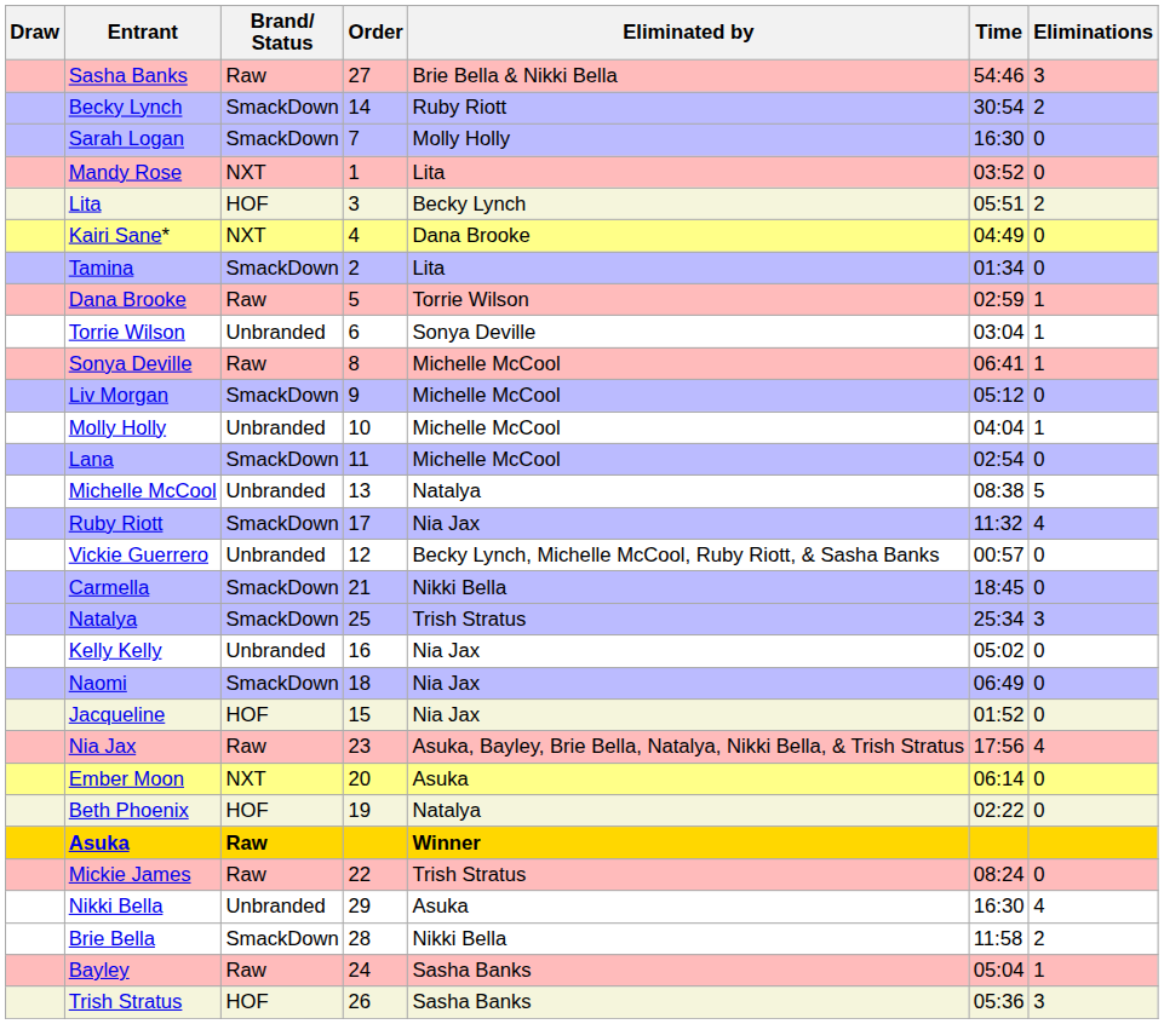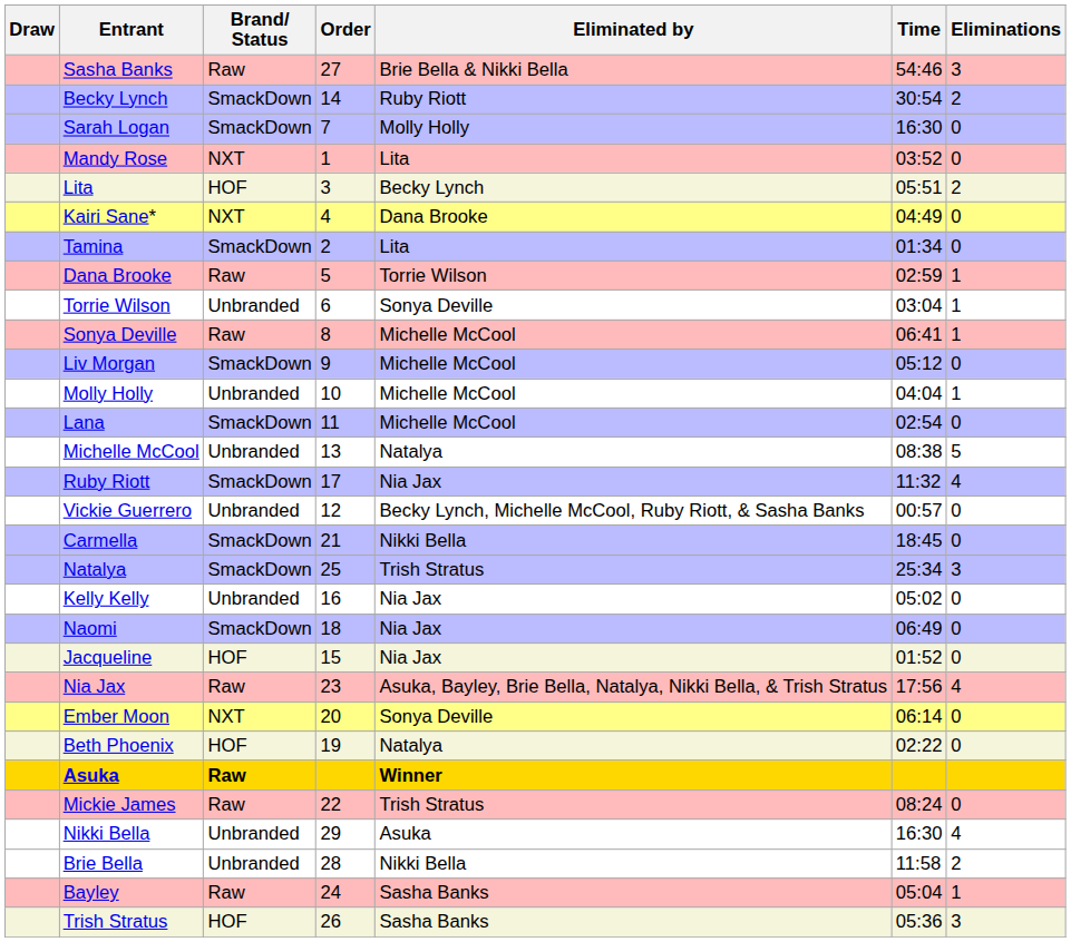 <table class="wikitable sortable">
 <tr>
 <th>Draw</th>
 <th>Entrant</th>
 <th>Brand/<br>Status</th>
 <th>Order</th>
 <th>Eliminated by</th>
 <th>Time</th>
 <th>Eliminations</th>
 </tr>
 <tr style="background: #FBB;">
 <td></td>
 <td><a href='#'>Sasha Banks</a></td>
 <td>Raw</td>
 <td>27</td>
 <td>Brie Bella & Nikki Bella</td>
 <td>54:46</td>
 <td>3</td>
 </tr>
 <tr style="background: #BBF;">
 <td></td>
 <td><a href='#'>Becky Lynch</a></td>
 <td>SmackDown</td>
 <td>14</td>
 <td>Ruby Riott</td>
 <td>30:54</td>
 <td>2</td>
 </tr>
 <tr style="background: #BBF;">
 <td></td>
 <td><a href='#'>Sarah Logan</a></td>
 <td>SmackDown</td>
 <td>7</td>
 <td>Molly Holly</td>
 <td>16:30</td>
 <td>0</td>
 </tr>
 <tr style="background: #FBB;">
 <td></td>
 <td><a href='#'>Mandy Rose</a></td>
 <td>NXT</td>
 <td>1</td>
 <td>Lita</td>
 <td>03:52</td>
 <td>0</td>
 </tr>
 <tr style="background: Beige">
 <td></td>
 <td><a href='#'>Lita</a></td>
 <td>HOF</td>
 <td>3</td>
 <td>Becky Lynch</td>
 <td>05:51</td>
 <td>2</td>
 </tr>
 <tr style="background: #FF8;">
 <td></td>
 <td><a href='#'>Kairi Sane</a>*</td>
 <td>NXT</td>
 <td>4</td>
 <td>Dana Brooke</td>
 <td>04:49</td>
 <td>0</td>
 </tr>
 <tr style="background: #BBF;">
 <td></td>
 <td><a href='#'>Tamina</a></td>
 <td>SmackDown</td>
 <td>2</td>
 <td>Lita</td>
 <td>01:34</td>
 <td>0</td>
 </tr>
 <tr style="background: #FBB;">
 <td></td>
 <td><a href='#'>Dana Brooke</a></td>
 <td>Raw</td>
 <td>5</td>
 <td>Torrie Wilson</td>
 <td>02:59</td>
 <td>1</td>
 </tr>
 <tr style="background: #FFF;">
 <td></td>
 <td><a href='#'>Torrie Wilson</a></td>
 <td>Unbranded</td>
 <td>6</td>
 <td>Sonya Deville</td>
 <td>03:04</td>
 <td>1</td>
 </tr>
 <tr style="background: #FBB;">
 <td></td>
 <td><a href='#'>Sonya Deville</a></td>
 <td>Raw</td>
 <td>8</td>
 <td>Michelle McCool</td>
 <td>06:41</td>
 <td>1</td>
 </tr>
 <tr style="background: #BBF;">
 <td></td>
 <td><a href='#'>Liv Morgan</a></td>
 <td>SmackDown</td>
 <td>9</td>
 <td>Michelle McCool</td>
 <td>05:12</td>
 <td>0</td>
 </tr>
 <tr style="background: #FFF;">
 <td></td>
 <td><a href='#'>Molly Holly</a></td>
 <td>Unbranded</td>
 <td>10</td>
 <td>Michelle McCool</td>
 <td>04:04</td>
 <td>1</td>
 </tr>
 <tr style="background: #BBF;">
 <td></td>
 <td><a href='#'>Lana</a></td>
 <td>SmackDown</td>
 <td>11</td>
 <td>Michelle McCool</td>
 <td>02:54</td>
 <td>0</td>
 </tr>
 <tr style="background: #FFF;">
 <td></td>
 <td><a href='#'>Michelle McCool</a></td>
 <td>Unbranded</td>
 <td>13</td>
 <td>Natalya</td>
 <td>08:38</td>
 <td>5</td>
 </tr>
 <tr style="background: #BBF;">
 <td></td>
 <td><a href='#'>Ruby Riott</a></td>
 <td>SmackDown</td>
 <td>17</td>
 <td>Nia Jax</td>
 <td>11:32</td>
 <td>4</td>
 </tr>
 <tr style="background: #FFF;">
 <td></td>
 <td><a href='#'>Vickie Guerrero</a></td>
 <td>Unbranded</td>
 <td>12</td>
 <td>Becky Lynch, Michelle McCool, Ruby Riott, & Sasha Banks</td>
 <td>00:57</td>
 <td>0</td>
 </tr>
 <tr style="background: #BBF;">
 <td></td>
 <td><a href='#'>Carmella</a></td>
 <td>SmackDown</td>
 <td>21</td>
 <td>Nikki Bella</td>
 <td>18:45</td>
 <td>0</td>
 </tr>
 <tr style="background: #BBF;">
 <td></td>
 <td><a href='#'>Natalya</a></td>
 <td>SmackDown</td>
 <td>25</td>
 <td>Trish Stratus</td>
 <td>25:34</td>
 <td>3</td>
 </tr>
 <tr style="background: #FFF;">
 <td></td>
 <td><a href='#'>Kelly Kelly</a></td>
 <td>Unbranded</td>
 <td>16</td>
 <td>Nia Jax</td>
 <td>05:02</td>
 <td>0</td>
 </tr>
 <tr style="background: #BBF;">
 <td></td>
 <td><a href='#'>Naomi</a></td>
 <td>SmackDown</td>
 <td>18</td>
 <td>Nia Jax</td>
 <td>06:49</td>
 <td>0</td>
 </tr>
 <tr style="background: Beige">
 <td></td>
 <td><a href='#'>Jacqueline</a></td>
 <td>HOF</td>
 <td>15</td>
 <td>Nia Jax</td>
 <td>01:52</td>
 <td>0</td>
 </tr>
 <tr style="background: #FBB;">
 <td></td>
 <td><a href='#'>Nia Jax</a></td>
 <td>Raw</td>
 <td>23</td>
 <td>Asuka, Bayley, Brie Bella, Natalya, Nikki Bella, & Trish Stratus</td>
 <td>17:56</td>
 <td>4</td>
 </tr>
 <tr style="background: #FF8;">
 <td></td>
 <td><a href='#'>Ember Moon</a></td>
 <td>NXT</td>
 <td>20</td>
-<td>Asuka</td>
+<td>Sonya Deville</td>
 <td>06:14</td>
 <td>0</td>
 </tr>
 <tr style="background: Beige">
 <td></td>
 <td><a href='#'>Beth Phoenix</a></td>
 <td>HOF</td>
 <td>19</td>
 <td>Natalya</td>
 <td>02:22</td>
 <td>0</td>
 </tr>
 <tr style="background: Gold;">
 <td><strong></strong></td>
 <td><strong><a href='#'>Asuka</a></strong></td>
 <td><strong>Raw</strong></td>
 <td><strong></strong></td>
 <td><strong>Winner</strong></td>
 <td><strong></strong></td>
 <td><strong></strong></td>
 </tr>
 <tr style="background: #FBB;">
 <td></td>
 <td><a href='#'>Mickie James</a></td>
 <td>Raw</td>
 <td>22</td>
 <td>Trish Stratus</td>
 <td>08:24</td>
 <td>0</td>
 </tr>
 <tr style="background: #FFF;">
 <td></td>
 <td><a href='#'>Nikki Bella</a></td>
 <td>Unbranded</td>
 <td>29</td>
 <td>Asuka</td>
 <td>16:30</td>
 <td>4</td>
 </tr>
 <tr style="background: #FFF;">
 <td></td>
 <td><a href='#'>Brie Bella</a></td>
-<td>SmackDown</td>
+<td>Unbranded</td>
 <td>28</td>
 <td>Nikki Bella</td>
 <td>11:58</td>
 <td>2</td>
 </tr>
 <tr style="background: #FBB;">
 <td></td>
 <td><a href='#'>Bayley</a></td>
 <td>Raw</td>
 <td>24</td>
 <td>Sasha Banks</td>
 <td>05:04</td>
 <td>1</td>
 </tr>
 <tr style="background: Beige">
 <td></td>
 <td><a href='#'>Trish Stratus</a></td>
 <td>HOF</td>
 <td>26</td>
 <td>Sasha Banks</td>
 <td>05:36</td>
 <td>3</td>
 </tr>
 </table>
